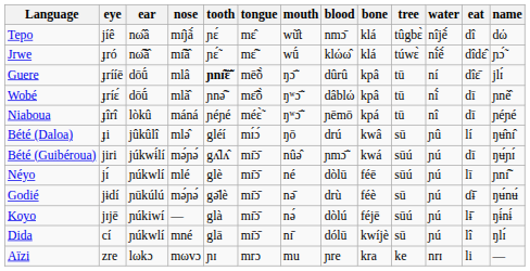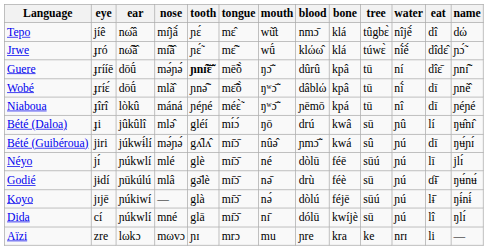 <table class="wikitable sortable">
 <tr>
 <th>Language</th>
 <th>eye</th>
 <th>ear</th>
 <th>nose</th>
 <th>tooth</th>
 <th>tongue</th>
 <th>mouth</th>
 <th>blood</th>
 <th>bone</th>
 <th>tree</th>
 <th>water</th>
 <th>eat</th>
 <th>name</th>
 </tr>
 <tr>
 <td><a href='#'>Tepo</a></td>
 <td>jíê</td>
 <td>nω̂â</td>
 <td>mɪ̂jã́</td>
 <td>ɲɛ́</td>
 <td>mɛ̂</td>
 <td>wũ̂t</td>
 <td>nmɔ̄</td>
 <td>klá</td>
 <td>tûgbɛ̀</td>
 <td>nîjẽ́</td>
 <td>dî</td>
 <td>dώ</td>
 </tr>
 <tr>
 <td><a href='#'>Jrwe</a></td>
 <td>ɟró</td>
 <td>nω̃̂ã̂</td>
 <td>mɪ̃̂ã̂</td>
 <td>ɲɛ̃́</td>
 <td>mɛ̃̂</td>
 <td>wṹ</td>
 <td>klώω̂</td>
 <td>klá</td>
 <td>túwɛ̀</td>
 <td>nĩ́ẽ́</td>
 <td>dîdɛ̂</td>
 <td>ɲɔ̃́</td>
 </tr>
 <tr>
 <td><a href='#'>Guere</a></td>
 <td>ɟrííē</td>
 <td>dōṹ</td>
-<td>mlâ</td>
+<td>mə́ɲə́</td>
 <td><strong>ɲnɪ̃̂ɛ̄̃</strong></td>
 <td>mē̃õ̀</td>
 <td>ŋɔ̄̃</td>
 <td>dûrû</td>
 <td>kpâ</td>
 <td>tū</td>
 <td>ní</td>
 <td>dîɛ̄</td>
-<td>jlɪ́</td>
+<td>ɲnɪ̃̂</td>
 </tr>
 <tr>
 <td><a href='#'>Wobé</a></td>
 <td>ɟríɛ́</td>
 <td>dōṹ</td>
 <td>mlã̂</td>
 <td>ɲnə̃̂</td>
 <td>mɛ̄̃õ̀</td>
 <td>ŋʷɔ̄̃</td>
 <td>dâblώ</td>
 <td>kpâ</td>
 <td>tū</td>
 <td>nĩ́</td>
 <td>dī</td>
 <td>ɲnẽ̂</td>
 </tr>
 <tr>
 <td><a href='#'>Niaboua</a></td>
 <td>ɟîrî</td>
 <td>lòkû</td>
 <td>máná</td>
 <td>ɲéɲé</td>
 <td>méɛ̃̀</td>
 <td>ŋʷɔ̄̃</td>
 <td>ɲēmō</td>
 <td>kpá</td>
 <td>tū</td>
 <td>nî</td>
 <td>dī</td>
 <td>ɲéɲé</td>
 </tr>
 <tr>
 <td><a href='#'>Bété (Daloa)</a></td>
 <td>ɟi</td>
 <td>jûkûlî</td>
 <td>mlə̂</td>
 <td>gléí</td>
 <td>mɪ́ɔ́</td>
 <td>ŋō</td>
 <td>drú</td>
 <td>kwâ</td>
 <td>sū</td>
 <td>ɲû</td>
 <td>lí</td>
 <td>ŋʉ̂nɪ̂</td>
 </tr>
 <tr>
 <td><a href='#'>Bété (Guibéroua)</a></td>
 <td>jiri</td>
 <td>júkwɨ́lí</td>
 <td>mə́ɲə́</td>
 <td>gʌ̂lʌ̂</td>
 <td>mɪ̄ɔ̄</td>
 <td>nûə̂</td>
 <td>ɲmɔ̄̃</td>
 <td>kwá</td>
-<td>sūú</td>
+<td>sû</td>
 <td>ɲú</td>
 <td>dī</td>
 <td>ŋʉ́ɲɪ́</td>
 </tr>
 <tr>
 <td><a href='#'>Néyo</a></td>
 <td>jɪ́</td>
 <td>ɲúkwlí</td>
 <td>mlé</td>
 <td>glè</td>
 <td>mɪ̄ɔ̄</td>
 <td>né</td>
 <td>dòlū</td>
 <td>féē</td>
 <td>sūú</td>
 <td>ɲú</td>
 <td>lī</td>
-<td>ɲnɪ̃̂</td>
+<td>jlɪ́</td>
 </tr>
 <tr>
 <td><a href='#'>Godié</a></td>
 <td>jɨdí</td>
 <td>ɲūkúlú</td>
-<td>mə́ɲə́</td>
+<td>mlâ</td>
 <td>gə̄lè</td>
 <td>mɪ̄ɔ̄</td>
 <td>nə̄</td>
 <td>drù</td>
 <td>féè</td>
 <td>sū</td>
 <td>ɲú</td>
 <td>ɗɨ̄</td>
 <td>ŋʉ́nʉ́</td>
 </tr>
 <tr>
 <td><a href='#'>Koyo</a></td>
 <td>jɪjē</td>
 <td>ɲúkiwí</td>
 <td>—</td>
 <td>glà</td>
 <td>mɪ̄ɔ̄</td>
 <td>nə́</td>
 <td>dòlú</td>
 <td>féjē</td>
 <td>sūú</td>
 <td>ɲú</td>
 <td>lɨ̄</td>
 <td>ŋɨ́nɨ́</td>
 </tr>
 <tr>
 <td><a href='#'>Dida</a></td>
 <td>cí</td>
 <td>ɲúkwlí</td>
 <td>mné</td>
 <td>glā</td>
 <td>mɪ̄ɔ̄</td>
 <td>nɪ̄</td>
 <td>dólū</td>
 <td>kwíjè</td>
 <td>sū</td>
 <td>ɲú</td>
 <td>lî</td>
 <td>ŋlɪ́</td>
 </tr>
 <tr>
 <td><a href='#'>Aïzi</a></td>
 <td>zre</td>
 <td>lωkɔ</td>
 <td>mωvɔ</td>
 <td>ɲɪ</td>
 <td>mrɔ</td>
 <td>mu</td>
 <td>ɲre</td>
 <td>kra</td>
 <td>ke</td>
 <td>nrɪ</td>
 <td>li</td>
 <td>—</td>
 </tr>
 </table>
